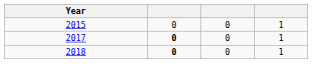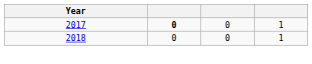 <table class="wikitable" width=30% style="font-size:100%; text-align:center;">
 <tr>
 <th>Year</th>
 <th></th>
 <th></th>
 <th></th>
-</tr>
-<tr>
-<td><a href='#'>2015</a></td>
-<td>0</td>
-<td>0</td>
-<td>1</td>
 </tr>
 <tr>
 <td><a href='#'>2017</a></td>
 <td><strong>0</strong></td>
 <td>0</td>
 <td>1</td>
 </tr>
 <tr>
 <td><a href='#'>2018</a></td>
-<td><strong>0</strong></td>
+<td>0</td>
 <td>0</td>
 <td>1</td>
 </tr>
 </table>
